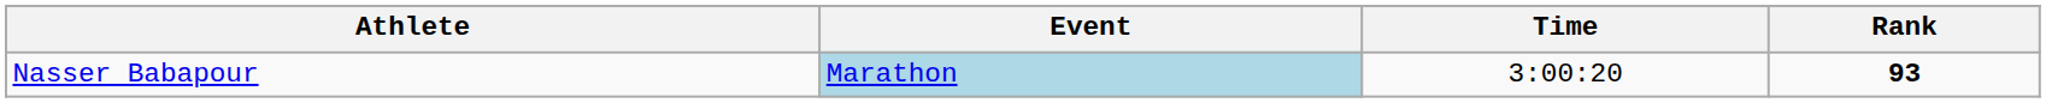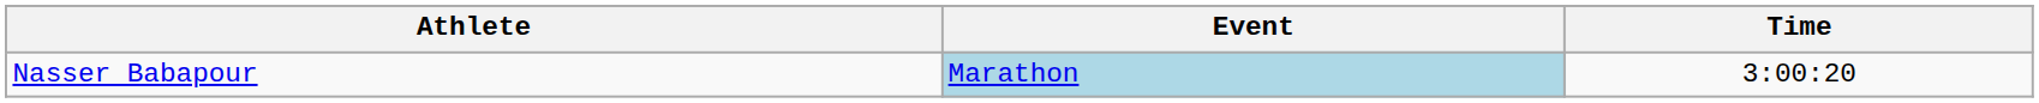 <table class="wikitable" width="55%" style="text-align:center; font-size:90%">
 <tr>
 <th width="30%">Athlete</th>
 <th width="20%">Event</th>
 <th width="15%">Time</th>
-<th width="10%">Rank</th>
 </tr>
 <tr>
 <td align="left"><a href='#'>Nasser Babapour</a></td>
 <td align="left" style="background: lightblue;"><a href='#'>Marathon</a></td>
 <td>3:00:20</td>
-<td><strong>93</strong></td>
 </tr>
 </table>
